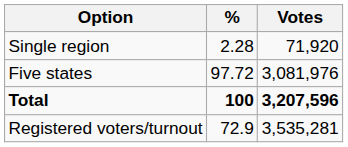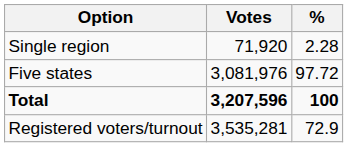 <table class=wikitable style=text-align:right>
 <tr>
 <th>Option</th>
+<th>Votes</th>
 <th>%</th>
-<th>Votes</th>
 </tr>
 <tr>
 <td align=left>Single region</td>
+<td>71,920</td>
 <td>2.28</td>
-<td>71,920</td>
 </tr>
 <tr>
 <td align=left>Five states</td>
+<td>3,081,976</td>
 <td>97.72</td>
-<td>3,081,976</td>
 </tr>
 <tr>
 <td align=left><strong>Total</strong></td>
+<td><strong>3,207,596</strong></td>
 <td><strong>100</strong></td>
-<td><strong>3,207,596</strong></td>
 </tr>
 <tr>
 <td align=left>Registered voters/turnout</td>
+<td>3,535,281</td>
 <td>72.9</td>
-<td>3,535,281</td>
 </tr>
 </table>
